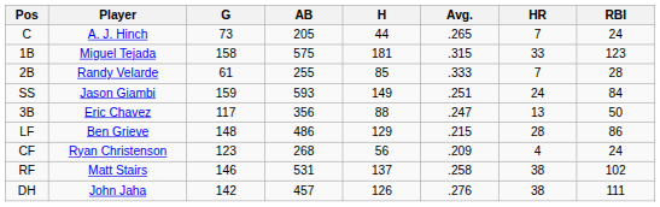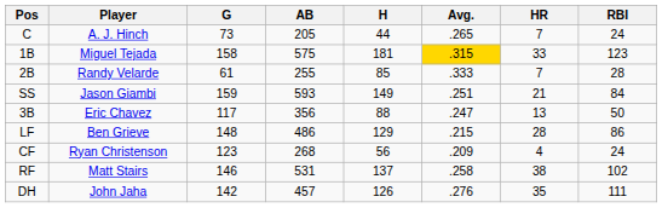 <table class="wikitable sortable">
 <tr>
 <th bgcolor="#DDDDFF" width="5%">Pos</th>
 <th bgcolor="#DDDDFF" width="16%">Player</th>
 <th bgcolor="#DDDDFF" width="9%">G</th>
 <th bgcolor="#DDDDFF" width="9%">AB</th>
 <th bgcolor="#DDDDFF" width="9%">H</th>
 <th bgcolor="#DDDDFF" width="9%">Avg.</th>
 <th bgcolor="#DDDDFF" width="9%">HR</th>
 <th bgcolor="#DDDDFF" width="9%">RBI</th>
 </tr>
 <tr align=center>
 <td>C</td>
 <td><a href='#'>A. J. Hinch</a></td>
 <td>73</td>
 <td>205</td>
 <td>44</td>
 <td>.265</td>
 <td>7</td>
 <td>24</td>
 </tr>
 <tr align=center>
 <td>1B</td>
 <td><a href='#'>Miguel Tejada</a></td>
 <td>158</td>
 <td>575</td>
 <td>181</td>
-<td>.315</td>
+<td style="background: gold;">.315</td>
 <td>33</td>
 <td>123</td>
 </tr>
 <tr align=center>
 <td>2B</td>
 <td><a href='#'>Randy Velarde</a></td>
 <td>61</td>
 <td>255</td>
 <td>85</td>
 <td>.333</td>
 <td>7</td>
 <td>28</td>
 </tr>
 <tr align=center>
 <td>SS</td>
 <td><a href='#'>Jason Giambi</a></td>
 <td>159</td>
 <td>593</td>
 <td>149</td>
 <td>.251</td>
-<td>24</td>
+<td>21</td>
 <td>84</td>
 </tr>
 <tr align=center>
 <td>3B</td>
 <td><a href='#'>Eric Chavez</a></td>
 <td>117</td>
 <td>356</td>
 <td>88</td>
 <td>.247</td>
 <td>13</td>
 <td>50</td>
 </tr>
 <tr align=center>
 <td>LF</td>
 <td><a href='#'>Ben Grieve</a></td>
 <td>148</td>
 <td>486</td>
 <td>129</td>
 <td>.215</td>
 <td>28</td>
 <td>86</td>
 </tr>
 <tr align=center>
 <td>CF</td>
 <td><a href='#'>Ryan Christenson</a></td>
 <td>123</td>
 <td>268</td>
 <td>56</td>
 <td>.209</td>
 <td>4</td>
 <td>24</td>
 </tr>
 <tr align=center>
 <td>RF</td>
 <td><a href='#'>Matt Stairs</a></td>
 <td>146</td>
 <td>531</td>
 <td>137</td>
 <td>.258</td>
 <td>38</td>
 <td>102</td>
 </tr>
 <tr align=center>
 <td>DH</td>
 <td><a href='#'>John Jaha</a></td>
 <td>142</td>
 <td>457</td>
 <td>126</td>
 <td>.276</td>
-<td>38</td>
+<td>35</td>
 <td>111</td>
 </tr>
 </table>
